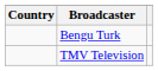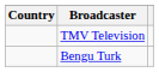 <table class="wikitable plainrowheaders">
 <tr>
 </tr>
 <tr>
 <th scope="col">Country</th>
 <th scope="col">Broadcaster</th>
 <th scope="col"></th>
 </tr>
 <tr>
 <td></td>
-<td><a href='#'>Bengu Turk</a></td>
+<td><a href='#'>TMV Television</a></td>
 <td></td>
 </tr>
 <tr>
 <td></td>
-<td><a href='#'>TMV Television</a></td>
+<td><a href='#'>Bengu Turk</a></td>
 <td></td>
 </tr>
 </table>
